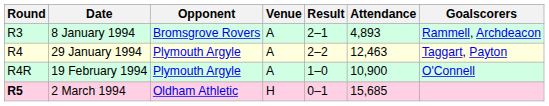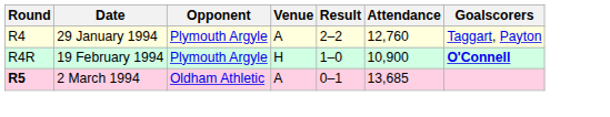 <table class="wikitable">
 <tr>
 <th>Round</th>
 <th>Date</th>
 <th>Opponent</th>
 <th>Venue</th>
 <th>Result</th>
 <th>Attendance</th>
 <th>Goalscorers</th>
 </tr>
-<tr style="background:#d0ffe3;">
-<td>R3</td>
-<td>8 January 1994</td>
-<td><a href='#'>Bromsgrove Rovers</a></td>
-<td>A</td>
-<td>2–1</td>
-<td>4,893</td>
-<td><a href='#'>Rammell</a>, <a href='#'>Archdeacon</a></td>
-</tr>
 <tr style="background:#ffffdd;">
 <td>R4</td>
 <td>29 January 1994</td>
 <td><a href='#'>Plymouth Argyle</a></td>
 <td>A</td>
 <td>2–2</td>
-<td>12,463</td>
+<td>12,760</td>
 <td><a href='#'>Taggart</a>, <a href='#'>Payton</a></td>
 </tr>
 <tr style="background:#d0ffe3;">
 <td>R4R</td>
 <td>19 February 1994</td>
 <td><a href='#'>Plymouth Argyle</a></td>
-<td>A</td>
+<td>H</td>
 <td>1–0</td>
 <td>10,900</td>
-<td><a href='#'>O'Connell</a></td>
+<td><strong><a href='#'>O'Connell</a></strong></td>
 </tr>
 <tr style="background:#ffd0e3;">
 <td><strong>R5</strong></td>
 <td>2 March 1994</td>
 <td><a href='#'>Oldham Athletic</a></td>
-<td>H</td>
+<td>A</td>
 <td>0–1</td>
-<td>15,685</td>
+<td>13,685</td>
 <td></td>
 </tr>
 </table>
